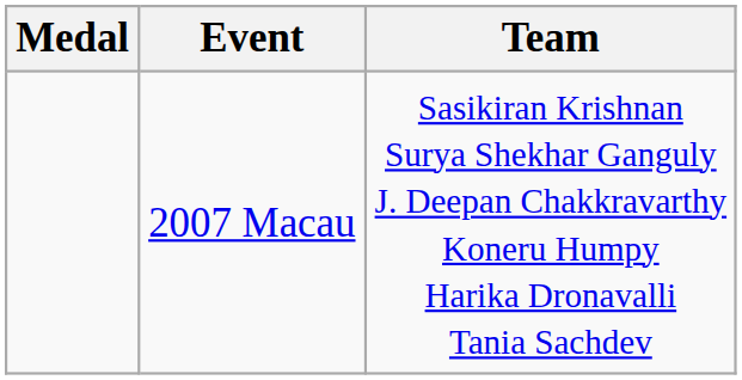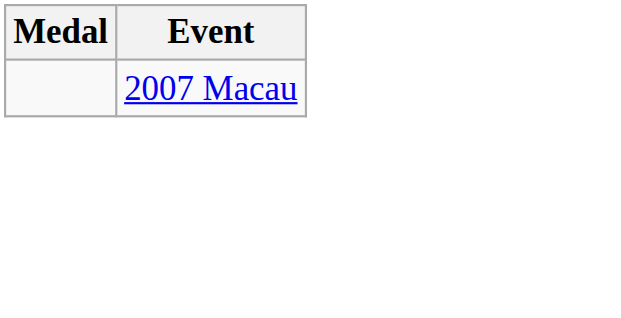 <table class="wikitable sortable" style="text-align:center">
 <tr>
 <th>Medal</th>
 <th>Event</th>
-<th>Team</th>
 </tr>
 <tr>
 <td></td>
 <td><a href='#'>2007 Macau</a></td>
-<td><small><a href='#'>Sasikiran Krishnan</a><br><a href='#'>Surya Shekhar Ganguly</a><br><a href='#'>J. Deepan Chakkravarthy</a><br><a href='#'>Koneru Humpy</a><br><a href='#'>Harika Dronavalli</a><br><a href='#'>Tania Sachdev</a></small></td>
 </tr>
 </table>
